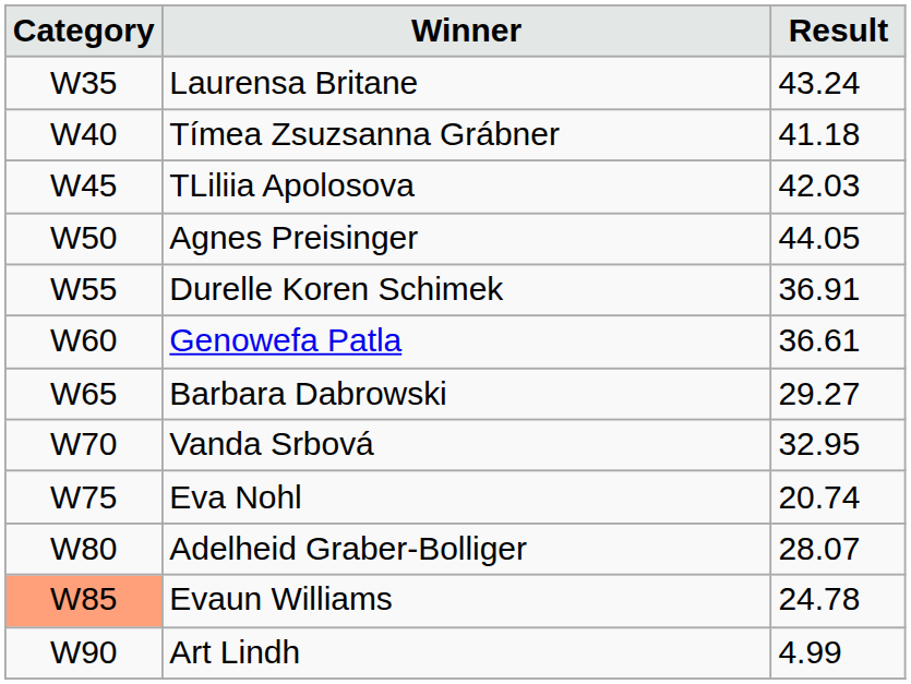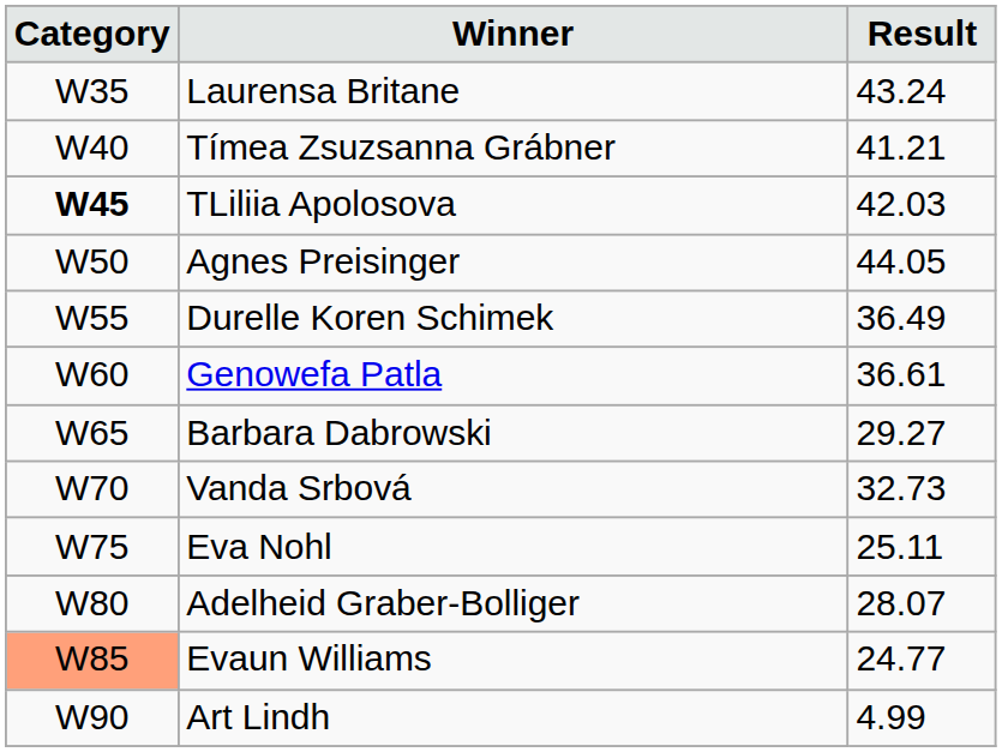 <table class="wikitable" width=35%>
 <tr>
 <td width=15% align="center" bgcolor=#E3E7E6><strong>Category</strong></td>
 <td align="center" bgcolor=#E3E7E6> <strong>Winner</strong></td>
 <td width=15% align="center" bgcolor=#E3E7E6><strong>Result</strong></td>
 </tr>
 <tr>
 <td align="center">W35</td>
 <td> Laurensa Britane</td>
 <td>43.24</td>
 </tr>
 <tr>
 <td align="center">W40</td>
 <td> Tímea Zsuzsanna Grábner</td>
-<td>41.18</td>
+<td>41.21</td>
 </tr>
 <tr>
-<td align="center">W45</td>
+<td align="center"><strong>W45</strong></td>
 <td> TLiliia Apolosova</td>
 <td>42.03</td>
 </tr>
 <tr>
 <td align="center">W50</td>
 <td> Agnes Preisinger</td>
 <td>44.05</td>
 </tr>
 <tr>
 <td align="center">W55</td>
 <td> Durelle Koren Schimek</td>
-<td>36.91</td>
+<td>36.49</td>
 </tr>
 <tr>
 <td align="center">W60</td>
 <td> <a href='#'>Genowefa Patla</a></td>
 <td>36.61</td>
 </tr>
 <tr>
 <td align="center">W65</td>
 <td> Barbara Dabrowski</td>
 <td>29.27</td>
 </tr>
 <tr>
 <td align="center">W70</td>
 <td> Vanda Srbová</td>
-<td>32.95</td>
+<td>32.73</td>
 </tr>
 <tr>
 <td align="center">W75</td>
 <td> Eva Nohl</td>
-<td>20.74</td>
+<td>25.11</td>
 </tr>
 <tr>
 <td align="center">W80</td>
 <td> Adelheid Graber-Bolliger</td>
 <td>28.07</td>
 </tr>
 <tr>
 <td align="center" style="background: lightsalmon;">W85</td>
 <td> Evaun Williams</td>
-<td>24.78</td>
+<td>24.77</td>
 </tr>
 <tr>
 <td align="center">W90</td>
 <td> Art Lindh</td>
 <td>4.99</td>
 </tr>
 </table>
